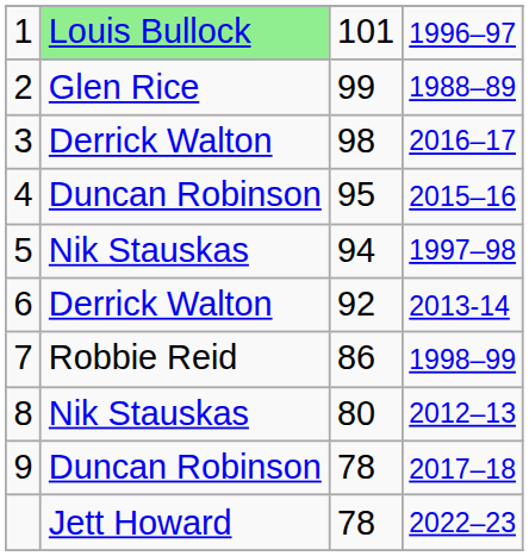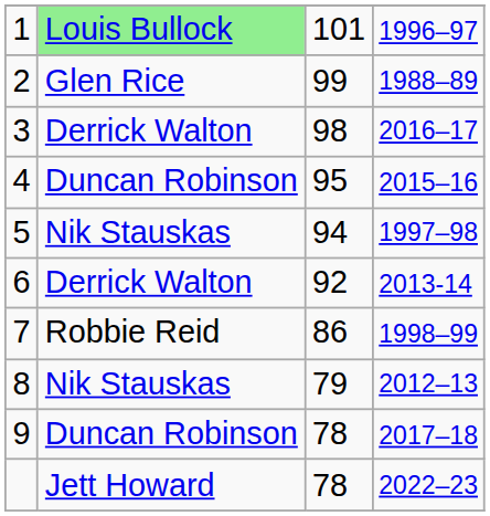 <table class="wikitable">
 <tr>
 </tr>
 <tr>
 <td>1</td>
 <td style="background: lightgreen;"><a href='#'>Louis Bullock</a></td>
 <td>101</td>
 <td style="font-size:80%;"><a href='#'>1996–97</a></td>
 </tr>
 <tr>
 <td>2</td>
 <td><a href='#'>Glen Rice</a></td>
 <td>99</td>
 <td style="font-size:80%;"><a href='#'>1988–89</a></td>
 </tr>
 <tr>
 <td>3</td>
 <td><a href='#'>Derrick Walton</a></td>
 <td>98</td>
 <td style="font-size:80%;"><a href='#'>2016–17</a></td>
 </tr>
 <tr>
 <td>4</td>
 <td><a href='#'>Duncan Robinson</a></td>
 <td>95</td>
 <td style="font-size:80%;"><a href='#'>2015–16</a></td>
 </tr>
 <tr>
 <td>5</td>
 <td><a href='#'>Nik Stauskas</a></td>
 <td>94</td>
 <td style="font-size:80%;"><a href='#'>1997–98</a></td>
 </tr>
 <tr>
 <td>6</td>
 <td><a href='#'>Derrick Walton</a></td>
 <td>92</td>
 <td style="font-size:80%;"><a href='#'>2013-14</a></td>
 </tr>
 <tr>
 <td>7</td>
 <td>Robbie Reid</td>
 <td>86</td>
 <td style="font-size:80%;"><a href='#'>1998–99</a></td>
 </tr>
 <tr>
 <td>8</td>
 <td><a href='#'>Nik Stauskas</a></td>
-<td>80</td>
+<td>79</td>
 <td style="font-size:80%;"><a href='#'>2012–13</a></td>
 </tr>
 <tr>
 <td>9</td>
 <td><a href='#'>Duncan Robinson</a></td>
 <td>78</td>
 <td style="font-size:80%;"><a href='#'>2017–18</a></td>
 </tr>
 <tr>
 <td></td>
 <td><a href='#'>Jett Howard</a></td>
 <td>78</td>
 <td style="font-size:80%;"><a href='#'>2022–23</a></td>
 </tr>
 </table>
